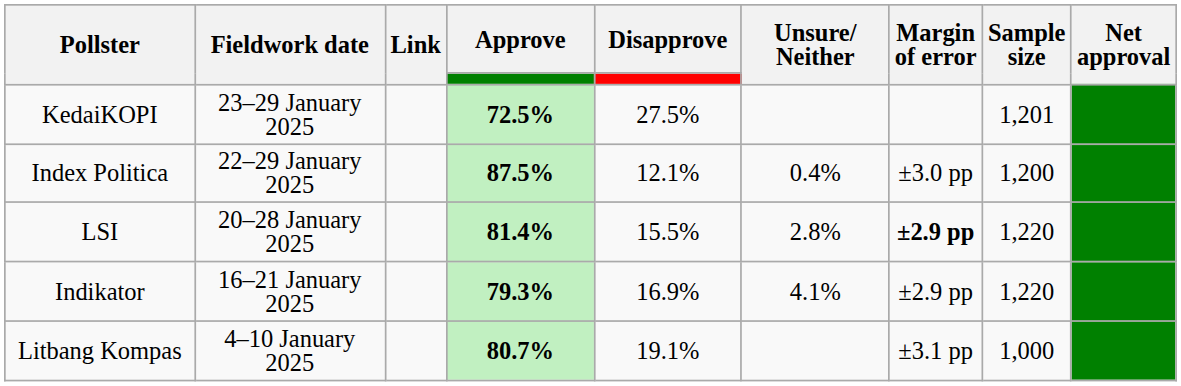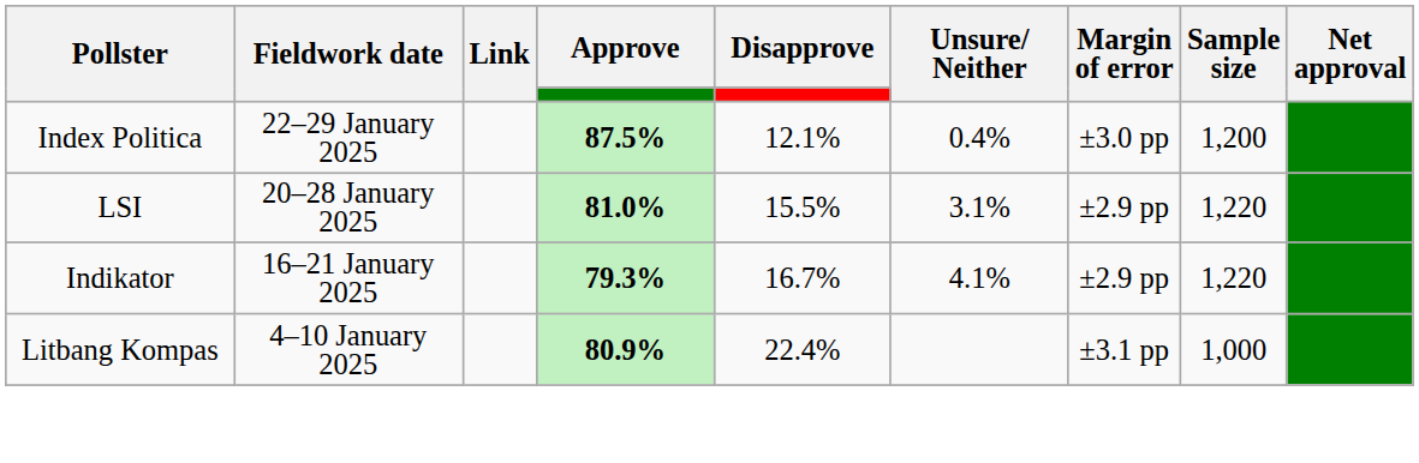 <table class="wikitable sortable mw-datatable sticky-header-multi" style="text-align:center; font-size:90%; line-height:14px;">
 <tr style="height:40px;">
 <th style="width:105px" rowspan="2">Pollster</th>
 <th style="width:105px" rowspan="2">Fieldwork date</th>
 <th rowspan="2">Link</th>
 <th style="width:80px">Approve</th>
 <th style="width:80px">Disapprove</th>
 <th style="width:80px" rowspan="2">Unsure/<br>Neither</th>
 <th rowspan="2">Margin<br>of error</th>
 <th rowspan="2">Sample<br>size</th>
 <th rowspan="2">Net<br>approval</th>
 </tr>
 <tr class="sorttop">
 <th style="background:green"></th>
 <th style="background:red"></th>
 </tr>
 <tr>
-<td>KedaiKOPI</td>
-<td>23–29 January 2025</td>
-<td></td>
-<td style="background:#c1f0c1"><strong>72.5%</strong></td>
-<td>27.5%</td>
-<td></td>
-<td></td>
-<td>1,201</td>
-<td style="background:green"></td>
-</tr>
-<tr>
 <td>Index Politica</td>
 <td>22–29 January 2025</td>
 <td></td>
 <td style="background:#c1f0c1"><strong>87.5%</strong></td>
 <td>12.1%</td>
 <td>0.4%</td>
 <td>±3.0 pp</td>
 <td>1,200</td>
 <td style="background:green"></td>
 </tr>
 <tr>
 <td>LSI</td>
 <td>20–28 January 2025</td>
 <td></td>
-<td style="background:#c1f0c1"><strong>81.4%</strong></td>
+<td style="background:#c1f0c1"><strong>81.0%</strong></td>
 <td>15.5%</td>
-<td>2.8%</td>
-<td><strong>±2.9 pp</strong></td>
+<td>3.1%</td>
+<td>±2.9 pp</td>
 <td>1,220</td>
 <td style="background:green"></td>
 </tr>
 <tr>
 <td>Indikator</td>
 <td>16–21 January 2025</td>
 <td></td>
 <td style="background:#c1f0c1"><strong>79.3%</strong></td>
-<td>16.9%</td>
+<td>16.7%</td>
 <td>4.1%</td>
 <td>±2.9 pp</td>
 <td>1,220</td>
 <td style="background:green"></td>
 </tr>
 <tr>
 <td>Litbang Kompas</td>
 <td>4–10 January 2025</td>
 <td></td>
-<td style="background:#c1f0c1"><strong>80.7%</strong></td>
-<td>19.1%</td>
+<td style="background:#c1f0c1"><strong>80.9%</strong></td>
+<td>22.4%</td>
 <td></td>
 <td>±3.1 pp</td>
 <td>1,000</td>
 <td style="background:green"></td>
 </tr>
 </table>
